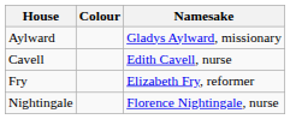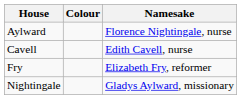 <table class="wikitable">
 <tr>
 <th>House</th>
 <th>Colour</th>
 <th>Namesake</th>
 </tr>
 <tr>
 <td>Aylward</td>
 <td></td>
-<td><a href='#'>Gladys Aylward</a>, missionary</td>
+<td><a href='#'>Florence Nightingale</a>, nurse</td>
 </tr>
 <tr>
 <td>Cavell</td>
 <td></td>
 <td><a href='#'>Edith Cavell</a>, nurse</td>
 </tr>
 <tr>
 <td>Fry</td>
 <td></td>
 <td><a href='#'>Elizabeth Fry</a>, reformer</td>
 </tr>
 <tr>
 <td>Nightingale</td>
 <td></td>
-<td><a href='#'>Florence Nightingale</a>, nurse</td>
+<td><a href='#'>Gladys Aylward</a>, missionary</td>
 </tr>
 </table>
